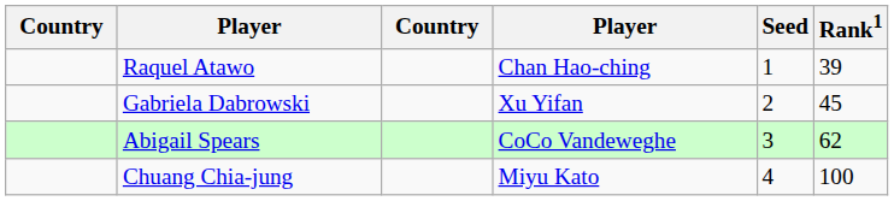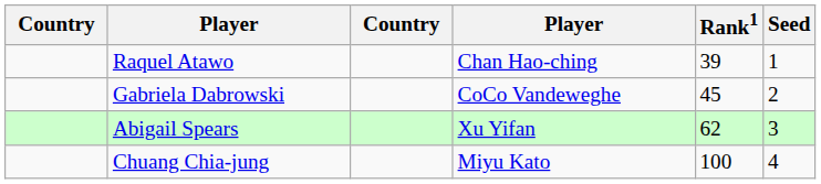 <table class="sortable wikitable">
 <tr>
 <th width="70">Country</th>
 <th width="175">Player</th>
 <th width="70">Country</th>
 <th width="175">Player</th>
+<th>Rank<sup>1</sup></th>
 <th>Seed</th>
-<th>Rank<sup>1</sup></th>
 </tr>
 <tr>
 <td></td>
 <td><a href='#'>Raquel Atawo</a></td>
 <td></td>
 <td><a href='#'>Chan Hao-ching</a></td>
+<td>39</td>
 <td>1</td>
-<td>39</td>
 </tr>
 <tr>
 <td></td>
 <td><a href='#'>Gabriela Dabrowski</a></td>
 <td></td>
-<td><a href='#'>Xu Yifan</a></td>
+<td><a href='#'>CoCo Vandeweghe</a></td>
+<td>45</td>
 <td>2</td>
-<td>45</td>
 </tr>
 <tr style="background:#cfc;">
 <td></td>
 <td><a href='#'>Abigail Spears</a></td>
 <td></td>
-<td><a href='#'>CoCo Vandeweghe</a></td>
+<td><a href='#'>Xu Yifan</a></td>
+<td>62</td>
 <td>3</td>
-<td>62</td>
 </tr>
 <tr>
 <td></td>
 <td><a href='#'>Chuang Chia-jung</a></td>
 <td></td>
 <td><a href='#'>Miyu Kato</a></td>
+<td>100</td>
 <td>4</td>
-<td>100</td>
 </tr>
 </table>
